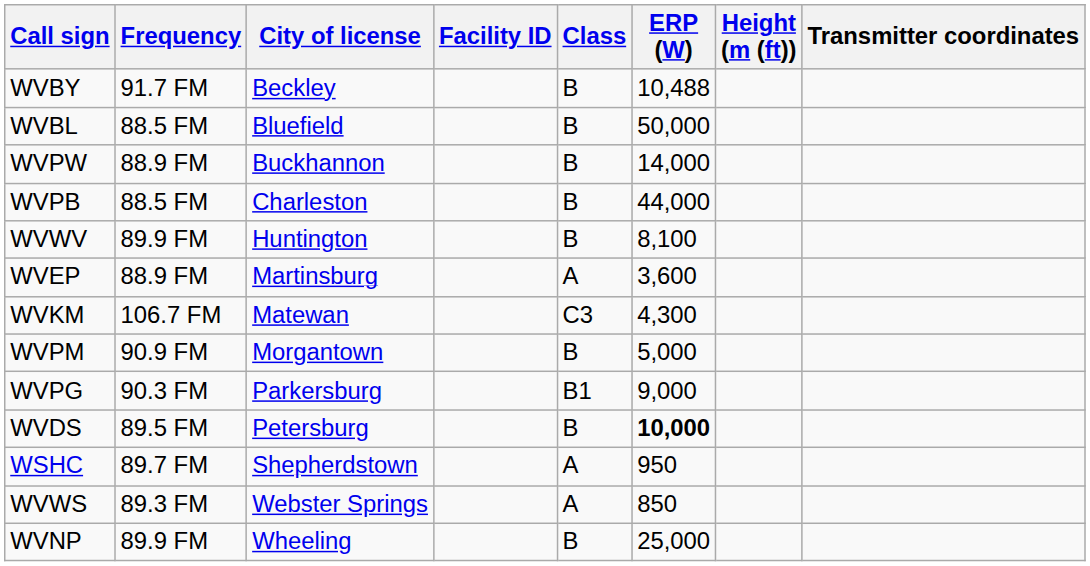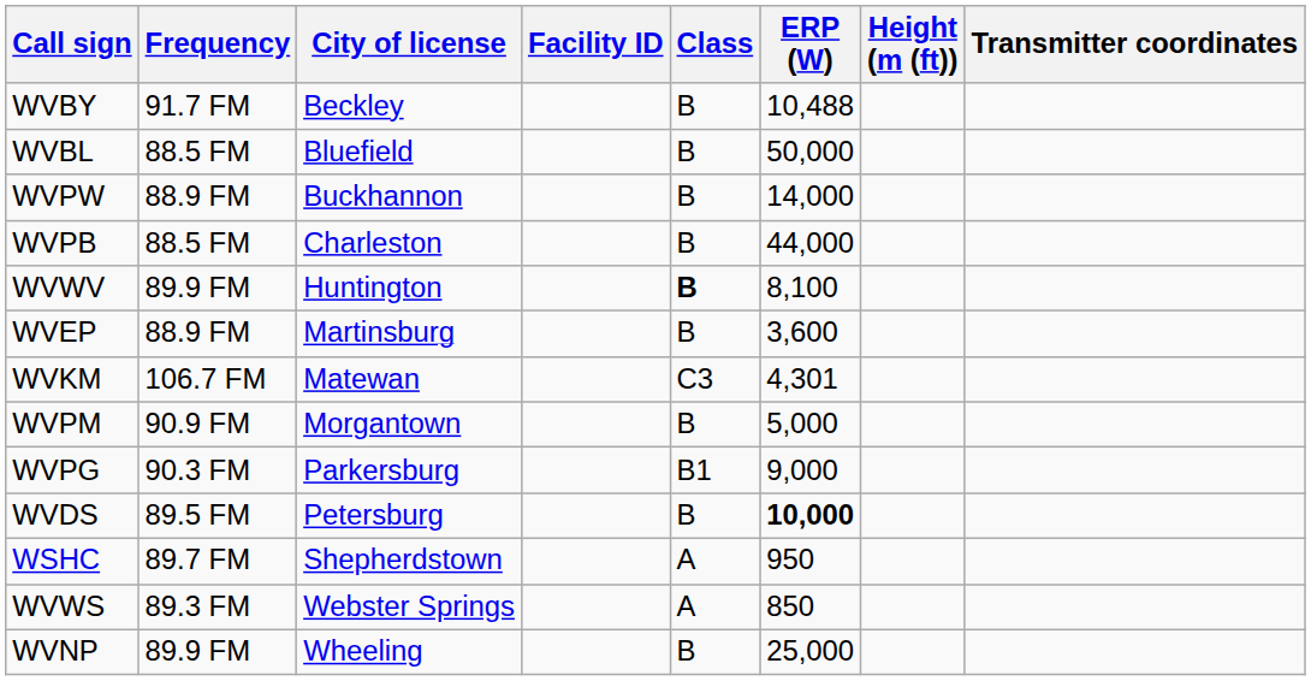 <table class="wikitable sortable">
 <tr>
 <th><a href='#'>Call sign</a></th>
 <th data-sort-type="number"><a href='#'>Frequency</a></th>
 <th><a href='#'>City of license</a></th>
 <th data-sort-type="number"><a href='#'>Facility ID</a></th>
 <th><a href='#'>Class</a></th>
 <th data-sort-type="number"><a href='#'>ERP</a><br>(<a href='#'>W</a>)</th>
 <th data-sort-type="number"><a href='#'>Height</a><br>(<a href='#'>m</a> (<a href='#'>ft</a>))</th>
 <th class="unsortable">Transmitter coordinates</th>
 </tr>
 <tr>
 <td>WVBY</td>
 <td>91.7 FM</td>
 <td><a href='#'>Beckley</a></td>
 <td></td>
 <td>B</td>
 <td>10,488</td>
 <td></td>
 <td></td>
 </tr>
 <tr>
 <td>WVBL</td>
 <td>88.5 FM</td>
 <td><a href='#'>Bluefield</a></td>
 <td></td>
 <td>B</td>
 <td>50,000</td>
 <td></td>
 <td></td>
 </tr>
 <tr>
 <td>WVPW</td>
 <td>88.9 FM</td>
 <td><a href='#'>Buckhannon</a></td>
 <td></td>
 <td>B</td>
 <td>14,000</td>
 <td></td>
 <td></td>
 </tr>
 <tr>
 <td>WVPB</td>
 <td>88.5 FM</td>
 <td><a href='#'>Charleston</a></td>
 <td></td>
 <td>B</td>
 <td>44,000</td>
 <td></td>
 <td></td>
 </tr>
 <tr>
 <td>WVWV</td>
 <td>89.9 FM</td>
 <td><a href='#'>Huntington</a></td>
 <td></td>
-<td>B</td>
+<td><strong>B</strong></td>
 <td>8,100</td>
 <td></td>
 <td></td>
 </tr>
 <tr>
 <td>WVEP</td>
 <td>88.9 FM</td>
 <td><a href='#'>Martinsburg</a></td>
 <td></td>
-<td>A</td>
+<td>B</td>
 <td>3,600</td>
 <td></td>
 <td></td>
 </tr>
 <tr>
 <td>WVKM</td>
 <td>106.7 FM</td>
 <td><a href='#'>Matewan</a></td>
 <td></td>
 <td>C3</td>
-<td>4,300</td>
+<td>4,301</td>
 <td></td>
 <td></td>
 </tr>
 <tr>
 <td>WVPM</td>
 <td>90.9 FM</td>
 <td><a href='#'>Morgantown</a></td>
 <td></td>
 <td>B</td>
 <td>5,000</td>
 <td></td>
 <td></td>
 </tr>
 <tr>
 <td>WVPG</td>
 <td>90.3 FM</td>
 <td><a href='#'>Parkersburg</a></td>
 <td></td>
 <td>B1</td>
 <td>9,000</td>
 <td></td>
 <td></td>
 </tr>
 <tr>
 <td>WVDS</td>
 <td>89.5 FM</td>
 <td><a href='#'>Petersburg</a></td>
 <td></td>
 <td>B</td>
 <td><strong>10,000</strong></td>
 <td></td>
 <td></td>
 </tr>
 <tr>
 <td><a href='#'>WSHC</a></td>
 <td>89.7 FM</td>
 <td><a href='#'>Shepherdstown</a></td>
 <td></td>
 <td>A</td>
 <td>950</td>
 <td></td>
 <td></td>
 </tr>
 <tr>
 <td>WVWS</td>
 <td>89.3 FM</td>
 <td><a href='#'>Webster Springs</a></td>
 <td></td>
 <td>A</td>
 <td>850</td>
 <td></td>
 <td></td>
 </tr>
 <tr>
 <td>WVNP</td>
 <td>89.9 FM</td>
 <td><a href='#'>Wheeling</a></td>
 <td></td>
 <td>B</td>
 <td>25,000</td>
 <td></td>
 <td></td>
 </tr>
 </table>
